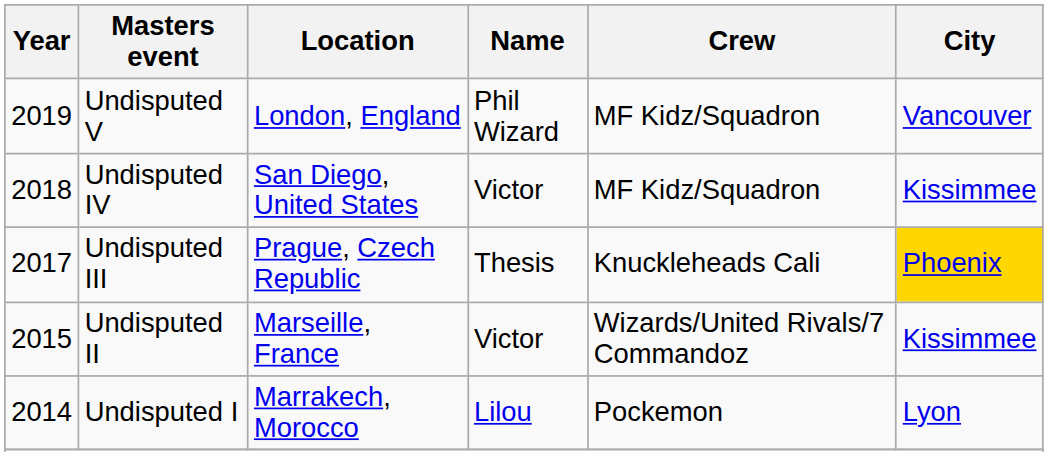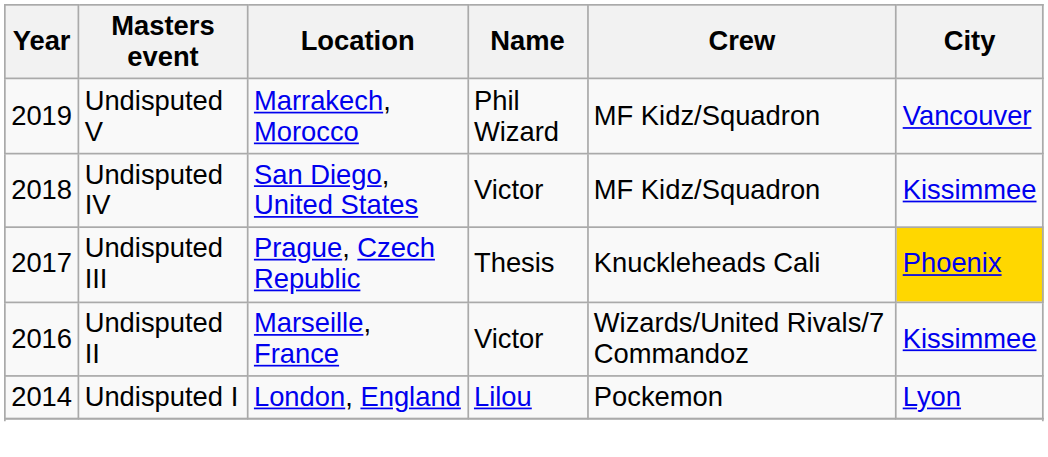 <table class="wikitable">
 <tr>
 <th>Year</th>
 <th>Masters event</th>
 <th>Location</th>
 <th>Name</th>
 <th>Crew</th>
 <th>City</th>
 </tr>
 <tr>
 <td>2019</td>
 <td>Undisputed V</td>
-<td><a href='#'>London</a>, <a href='#'>England</a></td>
+<td><a href='#'>Marrakech</a>, <a href='#'>Morocco</a></td>
 <td> Phil Wizard</td>
 <td>MF Kidz/Squadron</td>
 <td><a href='#'>Vancouver</a></td>
 </tr>
 <tr>
 <td>2018</td>
 <td>Undisputed IV</td>
 <td><a href='#'>San Diego</a>, <a href='#'>United States</a></td>
 <td> Victor</td>
 <td>MF Kidz/Squadron</td>
 <td><a href='#'>Kissimmee</a></td>
 </tr>
 <tr>
 <td>2017</td>
 <td>Undisputed III</td>
 <td><a href='#'>Prague</a>, <a href='#'>Czech Republic</a></td>
 <td> Thesis</td>
 <td>Knuckleheads Cali</td>
 <td style="background: gold;"><a href='#'>Phoenix</a></td>
 </tr>
 <tr>
-<td>2015</td>
+<td>2016</td>
 <td>Undisputed II</td>
 <td><a href='#'>Marseille</a>, <a href='#'>France</a></td>
 <td> Victor</td>
 <td>Wizards/United Rivals/7 Commandoz</td>
 <td><a href='#'>Kissimmee</a></td>
 </tr>
 <tr>
 <td>2014</td>
 <td>Undisputed I</td>
-<td><a href='#'>Marrakech</a>, <a href='#'>Morocco</a></td>
+<td><a href='#'>London</a>, <a href='#'>England</a></td>
 <td> <a href='#'>Lilou</a></td>
 <td>Pockemon</td>
 <td><a href='#'>Lyon</a></td>
 </tr>
 <tr>
 </tr>
 <tr>
 </tr>
 </table>
